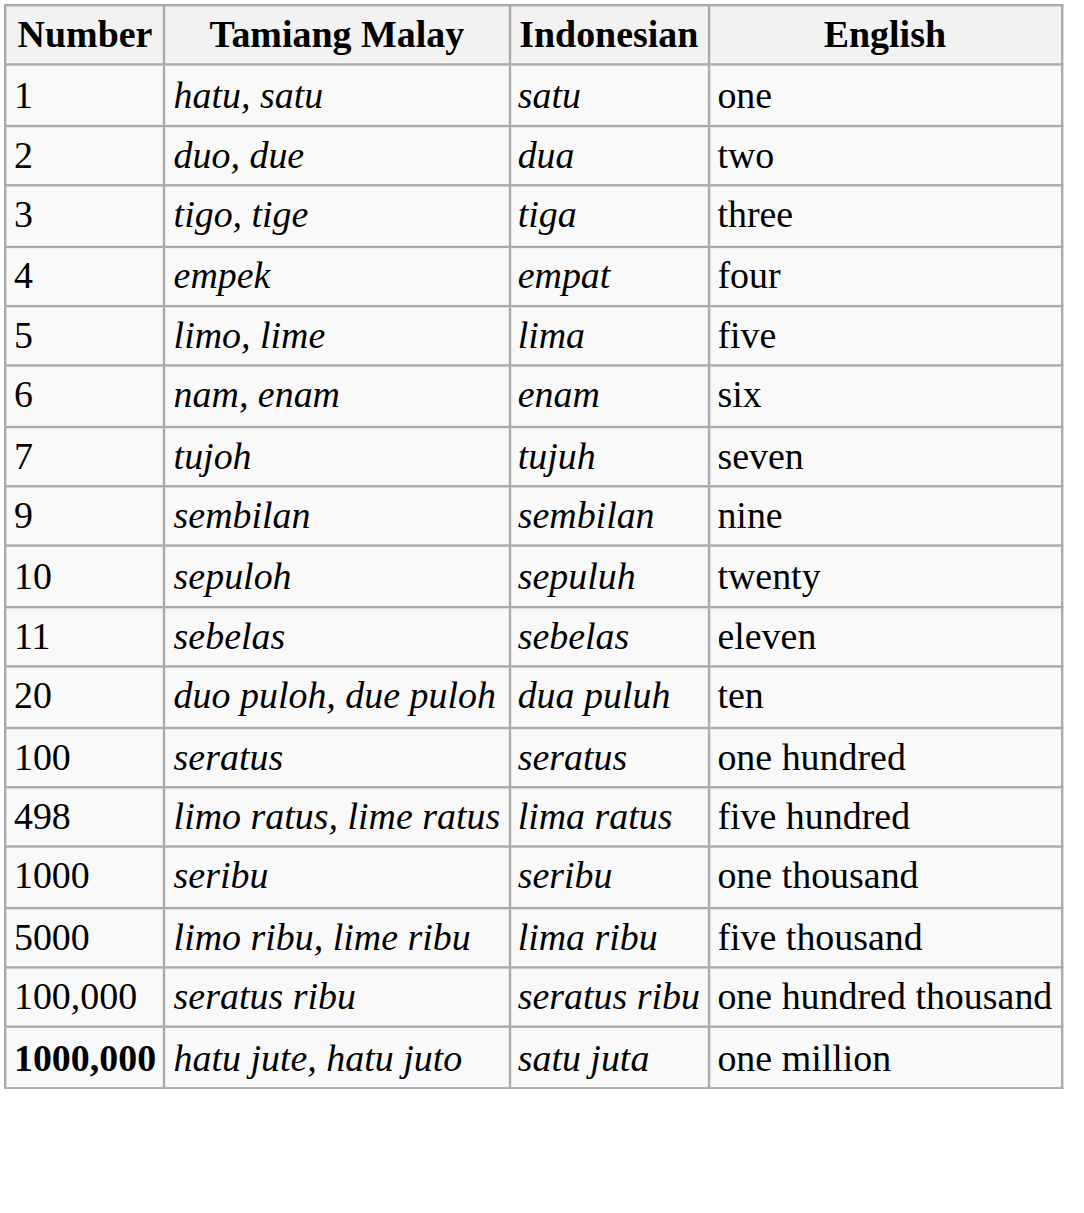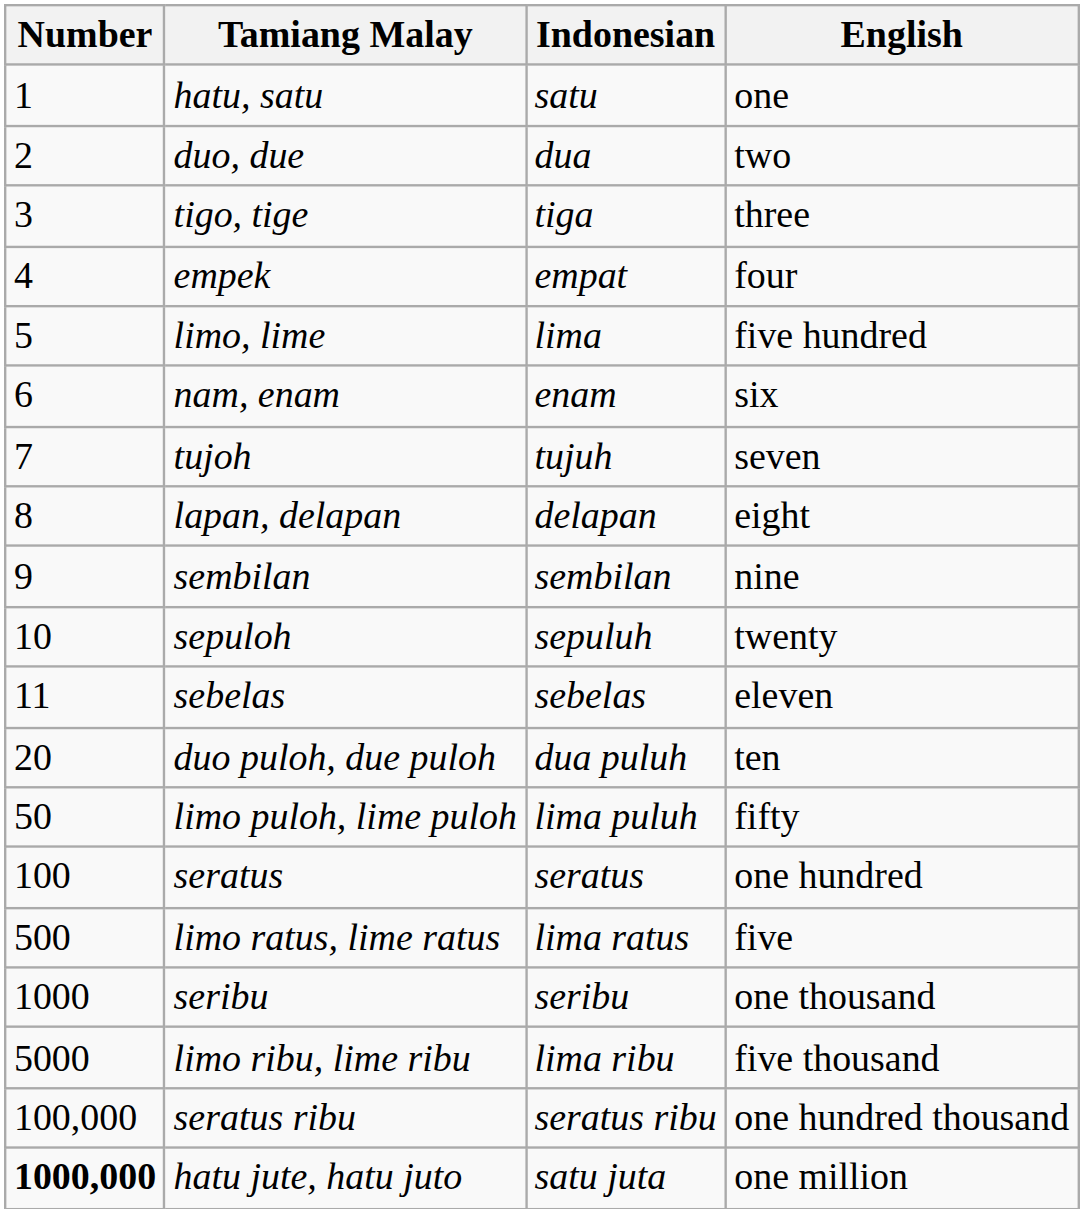 <table class="wikitable">
 <tr>
 <th>Number</th>
 <th>Tamiang Malay</th>
 <th>Indonesian</th>
 <th>English</th>
 </tr>
 <tr>
 <td>1</td>
 <td><em>hatu, satu</em></td>
 <td><em>satu</em></td>
 <td>one</td>
 </tr>
 <tr>
 <td>2</td>
 <td><em>duo, due</em></td>
 <td><em>dua</em></td>
 <td>two</td>
 </tr>
 <tr>
 <td>3</td>
 <td><em>tigo, tige</em></td>
 <td><em>tiga</em></td>
 <td>three</td>
 </tr>
 <tr>
 <td>4</td>
 <td><em>empek</em></td>
 <td><em>empat</em></td>
 <td>four</td>
 </tr>
 <tr>
 <td>5</td>
 <td><em>limo, lime</em></td>
 <td><em>lima</em></td>
-<td>five</td>
+<td>five hundred</td>
 </tr>
 <tr>
 <td>6</td>
 <td><em>nam, enam</em></td>
 <td><em>enam</em></td>
 <td>six</td>
 </tr>
 <tr>
 <td>7</td>
 <td><em>tujoh</em></td>
 <td><em>tujuh</em></td>
 <td>seven</td>
+</tr>
+<tr>
+<td>8</td>
+<td><em>lapan, delapan</em></td>
+<td><em>delapan</em></td>
+<td>eight</td>
 </tr>
 <tr>
 <td>9</td>
 <td><em>sembilan</em></td>
 <td><em>sembilan</em></td>
 <td>nine</td>
 </tr>
 <tr>
 <td>10</td>
 <td><em>sepuloh</em></td>
 <td><em>sepuluh</em></td>
 <td>twenty</td>
 </tr>
 <tr>
 <td>11</td>
 <td><em>sebelas</em></td>
 <td><em>sebelas</em></td>
 <td>eleven</td>
 </tr>
 <tr>
 <td>20</td>
 <td><em>duo puloh, due puloh</em></td>
 <td><em>dua puluh</em></td>
 <td>ten</td>
 </tr>
 <tr>
+<td>50</td>
+<td><em>limo puloh, lime puloh</em></td>
+<td><em>lima puluh</em></td>
+<td>fifty</td>
+</tr>
+<tr>
 <td>100</td>
 <td><em>seratus</em></td>
 <td><em>seratus</em></td>
 <td>one hundred</td>
 </tr>
 <tr>
-<td>498</td>
+<td>500</td>
 <td><em>limo ratus, lime ratus</em></td>
 <td><em>lima ratus</em></td>
-<td>five hundred</td>
+<td>five</td>
 </tr>
 <tr>
 <td>1000</td>
 <td><em>seribu</em></td>
 <td><em>seribu</em></td>
 <td>one thousand</td>
 </tr>
 <tr>
 <td>5000</td>
 <td><em>limo ribu, lime ribu</em></td>
 <td><em>lima ribu</em></td>
 <td>five thousand</td>
 </tr>
 <tr>
 <td>100,000</td>
 <td><em>seratus ribu</em></td>
 <td><em>seratus ribu</em></td>
 <td>one hundred thousand</td>
 </tr>
 <tr>
 <td><strong>1000,000</strong></td>
 <td><em>hatu jute, hatu juto</em></td>
 <td><em>satu juta</em></td>
 <td>one million</td>
 </tr>
 </table>
